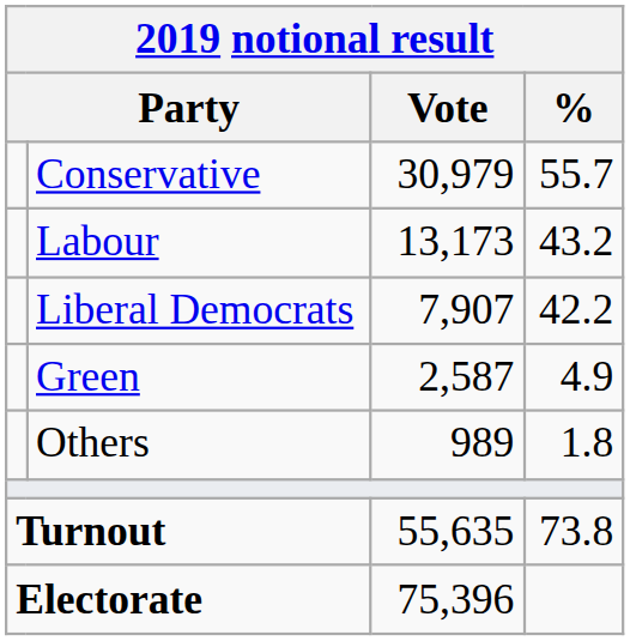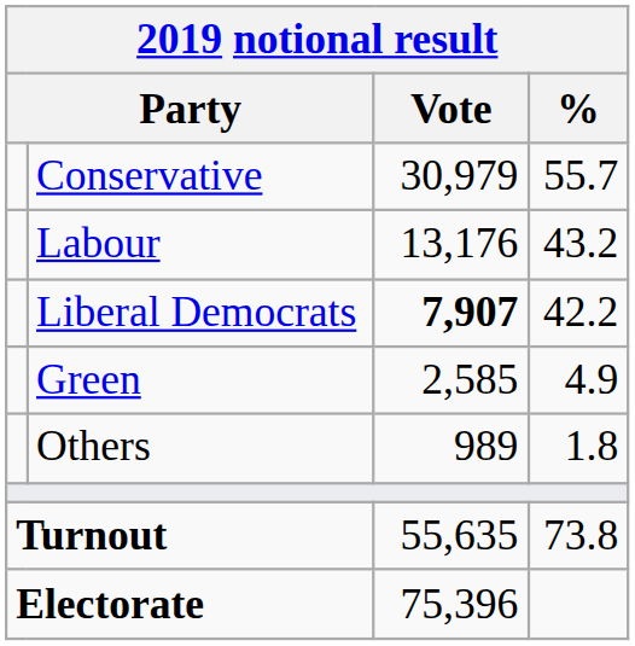 <table class="wikitable">
 <tr>
 <th colspan="4"><a href='#'>2019</a> <a href='#'>notional result</a></th>
 </tr>
 <tr>
 <th bgcolor="#DDDDFF" width="130px" colspan="2">Party</th>
 <th bgcolor="#DDDDFF" width="50px">Vote</th>
 <th bgcolor="#DDDDFF" width="30px">%</th>
 </tr>
 <tr>
 <td></td>
 <td><a href='#'>Conservative</a></td>
 <td align=right>30,979</td>
 <td align=right>55.7</td>
 </tr>
 <tr>
 <td></td>
 <td><a href='#'>Labour</a></td>
-<td align=right>13,173</td>
+<td align=right>13,176</td>
 <td align=right>43.2</td>
 </tr>
 <tr>
 <td></td>
 <td><a href='#'>Liberal Democrats</a></td>
-<td align=right>7,907</td>
+<td align=right><strong>7,907</strong></td>
 <td align=right>42.2</td>
 </tr>
 <tr>
 <td></td>
 <td><a href='#'>Green</a></td>
-<td align=right>2,587</td>
+<td align=right>2,585</td>
 <td align=right>4.9</td>
 </tr>
 <tr>
 <td></td>
 <td>Others</td>
 <td align=right>989</td>
 <td align=right>1.8</td>
 </tr>
 <tr>
 <td colspan="4" bgcolor="#EAECF0"></td>
 </tr>
 <tr>
 <td colspan="2"><strong>Turnout</strong></td>
 <td align=right>55,635</td>
 <td align=right>73.8</td>
 </tr>
 <tr>
 <td colspan="2"><strong>Electorate</strong></td>
 <td align=right>75,396</td>
 </tr>
 </table>
